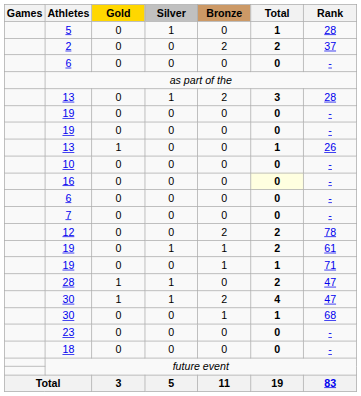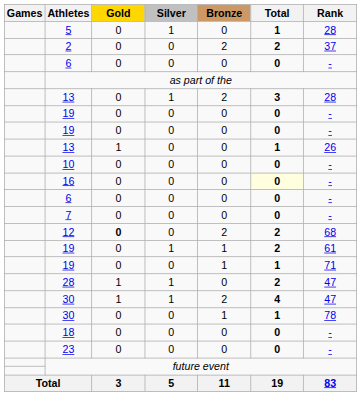 <table class="wikitable" style="text-align:center; font-size:90%;">
 <tr>
 <th>Games</th>
 <th>Athletes</th>
 <td style="background:gold; width:4.5em; font-weight:bold;">Gold</td>
 <td style="background:silver; width:4.5em; font-weight:bold;">Silver</td>
 <td style="background:#cc9966; width:4.5em; font-weight:bold;">Bronze</td>
 <th style="width:4.5em; font-weight:bold;">Total</th>
 <th style="width:4.5em; font-weight:bold;">Rank</th>
 </tr>
 <tr>
 <td align=left></td>
 <td><a href='#'>5</a></td>
 <td>0</td>
 <td>1</td>
 <td>0</td>
 <td><strong>1</strong></td>
 <td><a href='#'>28</a></td>
 </tr>
 <tr>
 <td align=left></td>
 <td><a href='#'>2</a></td>
 <td>0</td>
 <td>0</td>
 <td>2</td>
 <td><strong>2</strong></td>
 <td><a href='#'>37</a></td>
 </tr>
 <tr>
 <td align=left></td>
 <td><a href='#'>6</a></td>
 <td>0</td>
 <td>0</td>
 <td>0</td>
 <td><strong>0</strong></td>
 <td><a href='#'>-</a></td>
 </tr>
 <tr>
 <td align=left></td>
 <td colspan=6><em>as part of the </em></td>
 </tr>
 <tr>
 <td align=left></td>
 <td><a href='#'>13</a></td>
 <td>0</td>
 <td>1</td>
 <td>2</td>
 <td><strong>3</strong></td>
 <td><a href='#'>28</a></td>
 </tr>
 <tr>
 <td align=left></td>
 <td><a href='#'>19</a></td>
 <td>0</td>
 <td>0</td>
 <td>0</td>
 <td><strong>0</strong></td>
 <td><a href='#'>-</a></td>
 </tr>
 <tr>
 <td align=left></td>
 <td><a href='#'>19</a></td>
 <td>0</td>
 <td>0</td>
 <td>0</td>
 <td><strong>0</strong></td>
 <td><a href='#'>-</a></td>
 </tr>
 <tr>
 <td align=left></td>
 <td><a href='#'>13</a></td>
 <td>1</td>
 <td>0</td>
 <td>0</td>
 <td><strong>1</strong></td>
 <td><a href='#'>26</a></td>
 </tr>
 <tr>
 <td align=left></td>
 <td><a href='#'>10</a></td>
 <td>0</td>
 <td>0</td>
 <td>0</td>
 <td><strong>0</strong></td>
 <td><a href='#'>-</a></td>
 </tr>
 <tr>
 <td align=left></td>
 <td><a href='#'>16</a></td>
 <td>0</td>
 <td>0</td>
 <td>0</td>
 <td style="background: lightyellow;"><strong>0</strong></td>
 <td><a href='#'>-</a></td>
 </tr>
 <tr>
 <td align=left></td>
 <td><a href='#'>6</a></td>
 <td>0</td>
 <td>0</td>
 <td>0</td>
 <td><strong>0</strong></td>
 <td><a href='#'>-</a></td>
 </tr>
 <tr>
 <td align=left></td>
 <td><a href='#'>7</a></td>
 <td>0</td>
 <td>0</td>
 <td>0</td>
 <td><strong>0</strong></td>
 <td><a href='#'>-</a></td>
 </tr>
 <tr>
 <td align=left></td>
 <td><a href='#'>12</a></td>
-<td>0</td>
+<td><strong>0</strong></td>
 <td>0</td>
 <td>2</td>
 <td><strong>2</strong></td>
-<td><a href='#'>78</a></td>
+<td><a href='#'>68</a></td>
 </tr>
 <tr>
 <td align=left></td>
 <td><a href='#'>19</a></td>
 <td>0</td>
 <td>1</td>
 <td>1</td>
 <td><strong>2</strong></td>
 <td><a href='#'>61</a></td>
 </tr>
 <tr>
 <td align=left></td>
 <td><a href='#'>19</a></td>
 <td>0</td>
 <td>0</td>
 <td>1</td>
 <td><strong>1</strong></td>
 <td><a href='#'>71</a></td>
 </tr>
 <tr>
 <td align=left></td>
 <td><a href='#'>28</a></td>
 <td>1</td>
 <td>1</td>
 <td>0</td>
 <td><strong>2</strong></td>
 <td><a href='#'>47</a></td>
 </tr>
 <tr>
 <td align=left></td>
 <td><a href='#'>30</a></td>
 <td>1</td>
 <td>1</td>
 <td>2</td>
 <td><strong>4</strong></td>
 <td><a href='#'>47</a></td>
 </tr>
 <tr>
 <td align=left></td>
 <td><a href='#'>30</a></td>
 <td>0</td>
 <td>0</td>
 <td>1</td>
 <td><strong>1</strong></td>
-<td><a href='#'>68</a></td>
+<td><a href='#'>78</a></td>
 </tr>
 <tr>
 <td align=left></td>
-<td><a href='#'>23</a></td>
+<td><a href='#'>18</a></td>
 <td>0</td>
 <td>0</td>
 <td>0</td>
 <td><strong>0</strong></td>
 <td><a href='#'>-</a></td>
 </tr>
 <tr>
 <td align=left></td>
-<td><a href='#'>18</a></td>
+<td><a href='#'>23</a></td>
 <td>0</td>
 <td>0</td>
 <td>0</td>
 <td><strong>0</strong></td>
 <td><a href='#'>-</a></td>
 </tr>
 <tr>
 <td align=left></td>
 <td colspan=6; rowspan=2><em>future event</em></td>
 </tr>
 <tr>
 <td align=left></td>
 </tr>
 <tr>
 <th colspan=2>Total</th>
 <th>3</th>
 <th>5</th>
 <th>11</th>
 <th>19</th>
 <th><a href='#'>83</a></th>
 </tr>
 </table>
